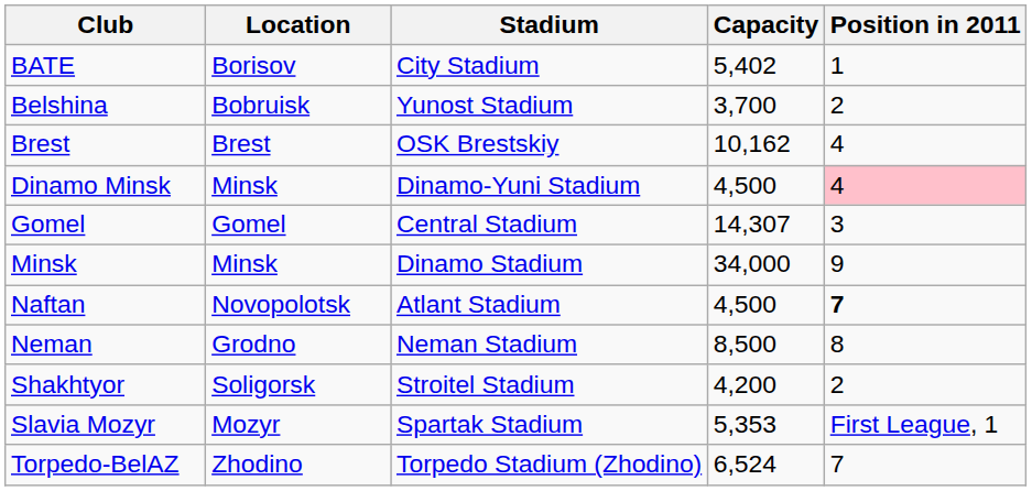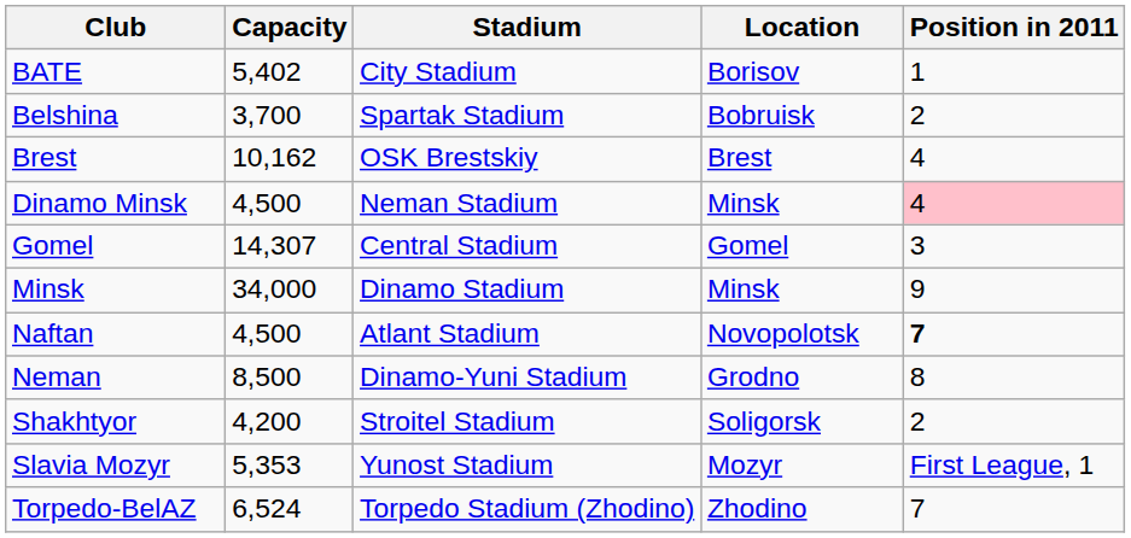 <table class="wikitable sortable">
 <tr>
 <th>Club</th>
+<th>Capacity</th>
+<th>Stadium</th>
 <th>Location</th>
-<th>Stadium</th>
-<th>Capacity</th>
 <th>Position in 2011</th>
 </tr>
 <tr>
 <td width=120><a href='#'>BATE</a></td>
+<td>5,402</td>
+<td><a href='#'>City Stadium</a></td>
 <td width=110><a href='#'>Borisov</a></td>
-<td><a href='#'>City Stadium</a></td>
-<td>5,402</td>
 <td>1</td>
 </tr>
 <tr>
 <td><a href='#'>Belshina</a></td>
+<td>3,700</td>
+<td><a href='#'>Spartak Stadium</a></td>
 <td><a href='#'>Bobruisk</a></td>
-<td><a href='#'>Yunost Stadium</a></td>
-<td>3,700</td>
 <td>2</td>
 </tr>
 <tr>
 <td><a href='#'>Brest</a></td>
+<td>10,162</td>
+<td><a href='#'>OSK Brestskiy</a></td>
 <td><a href='#'>Brest</a></td>
-<td><a href='#'>OSK Brestskiy</a></td>
-<td>10,162</td>
 <td>4</td>
 </tr>
 <tr>
 <td><a href='#'>Dinamo Minsk</a></td>
+<td>4,500</td>
+<td><a href='#'>Neman Stadium</a></td>
 <td><a href='#'>Minsk</a></td>
-<td><a href='#'>Dinamo-Yuni Stadium</a></td>
-<td>4,500</td>
 <td style="background: pink;">4</td>
 </tr>
 <tr>
 <td><a href='#'>Gomel</a></td>
+<td>14,307</td>
+<td><a href='#'>Central Stadium</a></td>
 <td><a href='#'>Gomel</a></td>
-<td><a href='#'>Central Stadium</a></td>
-<td>14,307</td>
 <td>3</td>
 </tr>
 <tr>
 <td><a href='#'>Minsk</a></td>
+<td>34,000</td>
+<td><a href='#'>Dinamo Stadium</a></td>
 <td><a href='#'>Minsk</a></td>
-<td><a href='#'>Dinamo Stadium</a></td>
-<td>34,000</td>
 <td>9</td>
 </tr>
 <tr>
 <td><a href='#'>Naftan</a></td>
+<td>4,500</td>
+<td><a href='#'>Atlant Stadium</a></td>
 <td><a href='#'>Novopolotsk</a></td>
-<td><a href='#'>Atlant Stadium</a></td>
-<td>4,500</td>
 <td><strong>7</strong></td>
 </tr>
 <tr>
 <td><a href='#'>Neman</a></td>
+<td>8,500</td>
+<td><a href='#'>Dinamo-Yuni Stadium</a></td>
 <td><a href='#'>Grodno</a></td>
-<td><a href='#'>Neman Stadium</a></td>
-<td>8,500</td>
 <td>8</td>
 </tr>
 <tr>
 <td><a href='#'>Shakhtyor</a></td>
+<td>4,200</td>
+<td><a href='#'>Stroitel Stadium</a></td>
 <td><a href='#'>Soligorsk</a></td>
-<td><a href='#'>Stroitel Stadium</a></td>
-<td>4,200</td>
 <td>2</td>
 </tr>
 <tr>
 <td><a href='#'>Slavia Mozyr</a></td>
+<td>5,353</td>
+<td><a href='#'>Yunost Stadium</a></td>
 <td><a href='#'>Mozyr</a></td>
-<td><a href='#'>Spartak Stadium</a></td>
-<td>5,353</td>
 <td><a href='#'>First League</a>, 1</td>
 </tr>
 <tr>
 <td><a href='#'>Torpedo-BelAZ</a></td>
+<td>6,524</td>
+<td><a href='#'>Torpedo Stadium (Zhodino)</a></td>
 <td><a href='#'>Zhodino</a></td>
-<td><a href='#'>Torpedo Stadium (Zhodino)</a></td>
-<td>6,524</td>
 <td>7</td>
 </tr>
 </table>
